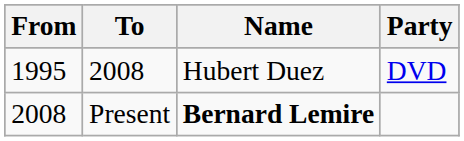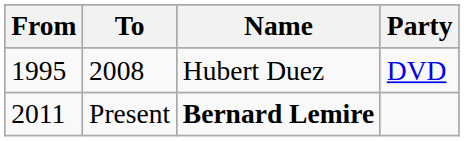 <table class="wikitable">
 <tr>
 <th>From</th>
 <th>To</th>
 <th>Name</th>
 <th>Party</th>
 </tr>
 <tr>
 <td>1995</td>
 <td>2008</td>
 <td>Hubert Duez</td>
 <td><a href='#'>DVD</a></td>
 </tr>
 <tr>
-<td>2008</td>
+<td>2011</td>
 <td>Present</td>
 <td><strong>Bernard Lemire</strong></td>
 <td></td>
 </tr>
 </table>
